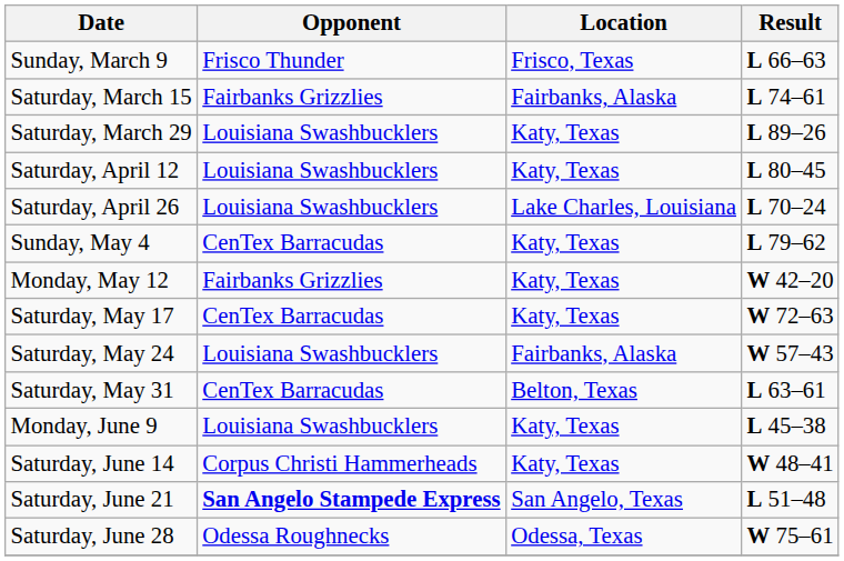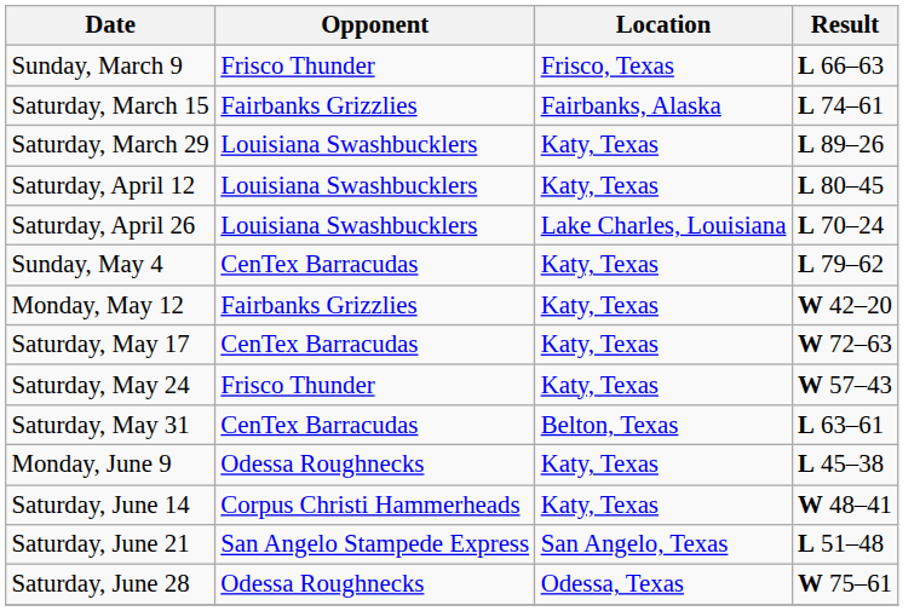 <table class="wikitable">
 <tr>
 <th>Date</th>
 <th>Opponent</th>
 <th>Location</th>
 <th>Result</th>
 </tr>
 <tr>
 <td>Sunday, March 9</td>
 <td><a href='#'>Frisco Thunder</a></td>
 <td><a href='#'>Frisco, Texas</a></td>
 <td><strong>L</strong> 66–63</td>
 </tr>
 <tr>
 <td>Saturday, March 15</td>
 <td><a href='#'>Fairbanks Grizzlies</a></td>
 <td><a href='#'>Fairbanks, Alaska</a></td>
 <td><strong>L</strong> 74–61</td>
 </tr>
 <tr>
 <td>Saturday, March 29</td>
 <td><a href='#'>Louisiana Swashbucklers</a></td>
 <td><a href='#'>Katy, Texas</a></td>
 <td><strong>L</strong> 89–26</td>
 </tr>
 <tr>
 <td>Saturday, April 12</td>
 <td><a href='#'>Louisiana Swashbucklers</a></td>
 <td><a href='#'>Katy, Texas</a></td>
 <td><strong>L</strong> 80–45</td>
 </tr>
 <tr>
 <td>Saturday, April 26</td>
 <td><a href='#'>Louisiana Swashbucklers</a></td>
 <td><a href='#'>Lake Charles, Louisiana</a></td>
 <td><strong>L</strong> 70–24</td>
 </tr>
 <tr>
 <td>Sunday, May 4</td>
 <td><a href='#'>CenTex Barracudas</a></td>
 <td><a href='#'>Katy, Texas</a></td>
 <td><strong>L</strong> 79–62</td>
 </tr>
 <tr>
 <td>Monday, May 12</td>
 <td><a href='#'>Fairbanks Grizzlies</a></td>
 <td><a href='#'>Katy, Texas</a></td>
 <td><strong>W</strong> 42–20</td>
 </tr>
 <tr>
 <td>Saturday, May 17</td>
 <td><a href='#'>CenTex Barracudas</a></td>
 <td><a href='#'>Katy, Texas</a></td>
 <td><strong>W</strong> 72–63</td>
 </tr>
 <tr>
 <td>Saturday, May 24</td>
-<td><a href='#'>Louisiana Swashbucklers</a></td>
-<td><a href='#'>Fairbanks, Alaska</a></td>
+<td><a href='#'>Frisco Thunder</a></td>
+<td><a href='#'>Katy, Texas</a></td>
 <td><strong>W</strong> 57–43</td>
 </tr>
 <tr>
 <td>Saturday, May 31</td>
 <td><a href='#'>CenTex Barracudas</a></td>
 <td><a href='#'>Belton, Texas</a></td>
 <td><strong>L</strong> 63–61</td>
 </tr>
 <tr>
 <td>Monday, June 9</td>
-<td><a href='#'>Louisiana Swashbucklers</a></td>
+<td><a href='#'>Odessa Roughnecks</a></td>
 <td><a href='#'>Katy, Texas</a></td>
 <td><strong>L</strong> 45–38</td>
 </tr>
 <tr>
 <td>Saturday, June 14</td>
 <td><a href='#'>Corpus Christi Hammerheads</a></td>
 <td><a href='#'>Katy, Texas</a></td>
 <td><strong>W</strong> 48–41</td>
 </tr>
 <tr>
 <td>Saturday, June 21</td>
-<td><strong><a href='#'>San Angelo Stampede Express</a></strong></td>
+<td><a href='#'>San Angelo Stampede Express</a></td>
 <td><a href='#'>San Angelo, Texas</a></td>
 <td><strong>L</strong> 51–48</td>
 </tr>
 <tr>
 <td>Saturday, June 28</td>
 <td><a href='#'>Odessa Roughnecks</a></td>
 <td><a href='#'>Odessa, Texas</a></td>
 <td><strong>W</strong> 75–61</td>
 </tr>
 <tr>
 </tr>
 </table>
